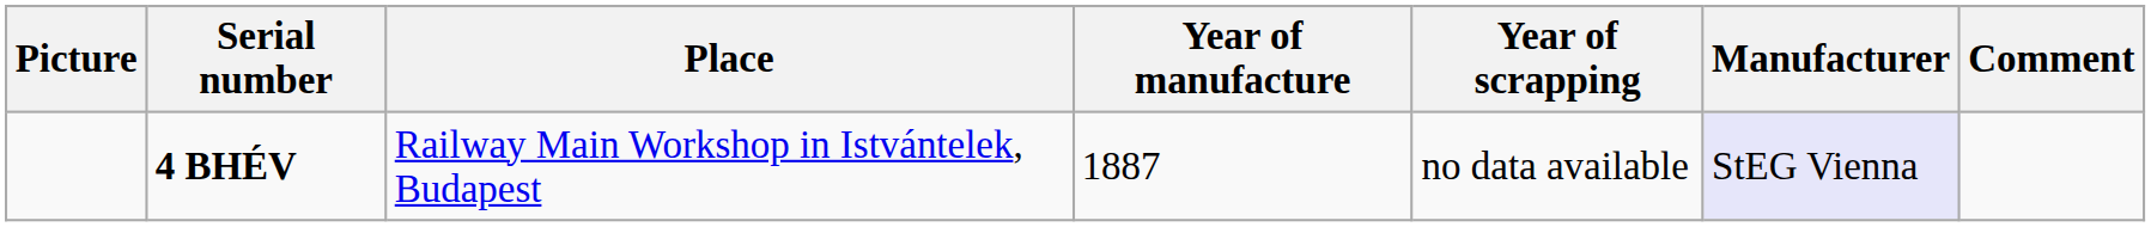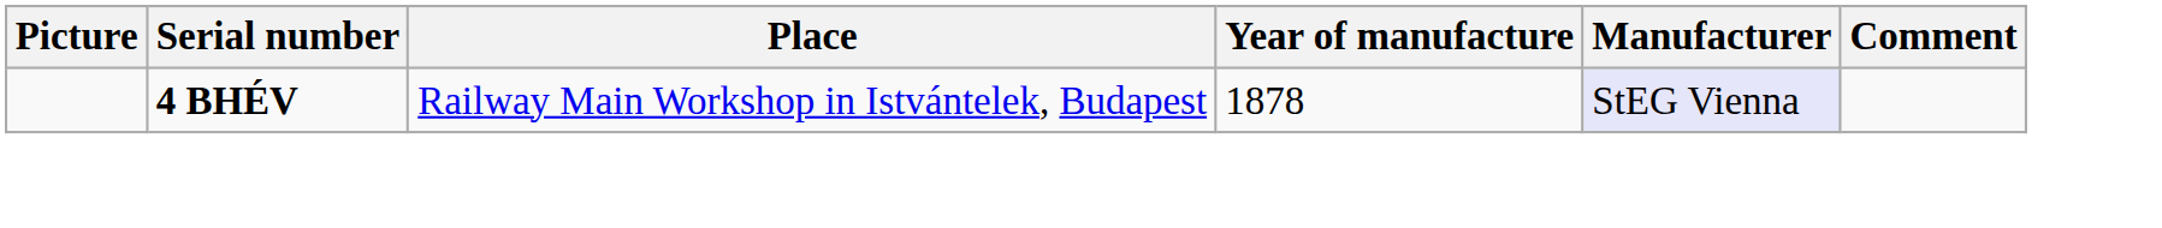 <table class=wikitable>
 <tr>
 <th bgcolor="#CEDFF2">Picture</th>
 <th bgcolor="#CEDFF2">Serial number</th>
 <th bgcolor="#CEDFF2">Place</th>
 <th bgcolor="#CEDFF2">Year of manufacture</th>
-<th bgcolor="#CEDFF2">Year of scrapping</th>
 <th bgcolor="#CEDFF2">Manufacturer</th>
 <th bgcolor="#CEDFF2">Comment</th>
 </tr>
 <tr>
 <td></td>
 <td><strong>4 BHÉV</strong></td>
 <td><a href='#'>Railway Main Workshop in Istvántelek</a>, <a href='#'>Budapest</a></td>
-<td>1887</td>
-<td>no data available</td>
+<td>1878</td>
 <td style="background: lavender;">StEG Vienna</td>
 <td><small></small></td>
 </tr>
 </table>
